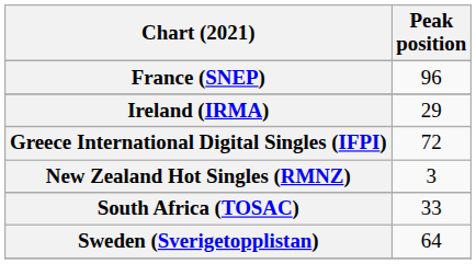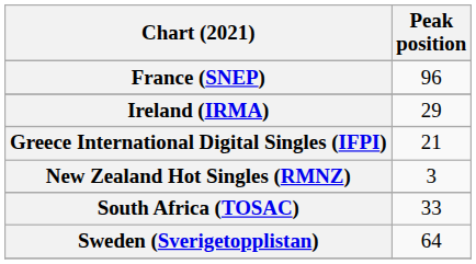 <table class="wikitable sortable plainrowheaders" style="text-align:center">
 <tr>
 <th scope="col">Chart (2021)</th>
 <th scope="col">Peak<br>position</th>
 </tr>
 <tr>
 </tr>
 <tr>
 </tr>
 <tr>
 <th scope="row">France (<a href='#'>SNEP</a>)</th>
 <td>96</td>
 </tr>
 <tr>
 </tr>
 <tr>
 <th scope="row">Ireland (<a href='#'>IRMA</a>)</th>
 <td>29</td>
 </tr>
 <tr>
 </tr>
 <tr>
 <th scope="row">Greece International Digital Singles (<a href='#'>IFPI</a>)</th>
-<td>72</td>
+<td>21</td>
 </tr>
 <tr>
 <th scope="row">New Zealand Hot Singles (<a href='#'>RMNZ</a>)</th>
 <td>3</td>
 </tr>
 <tr>
 </tr>
 <tr>
 <th scope="row">South Africa (<a href='#'>TOSAC</a>)</th>
 <td>33</td>
 </tr>
 <tr>
 <th scope="row">Sweden (<a href='#'>Sverigetopplistan</a>)</th>
 <td>64</td>
 </tr>
 <tr>
 </tr>
 <tr>
 </tr>
 <tr>
 </tr>
 <tr>
 </tr>
 <tr>
 </tr>
 </table>
